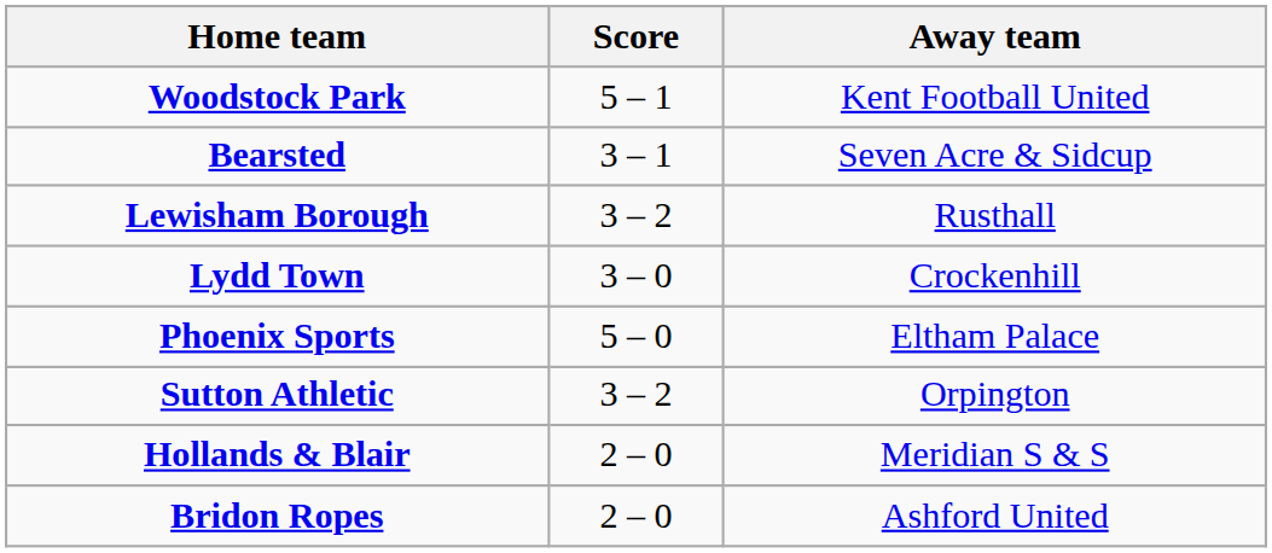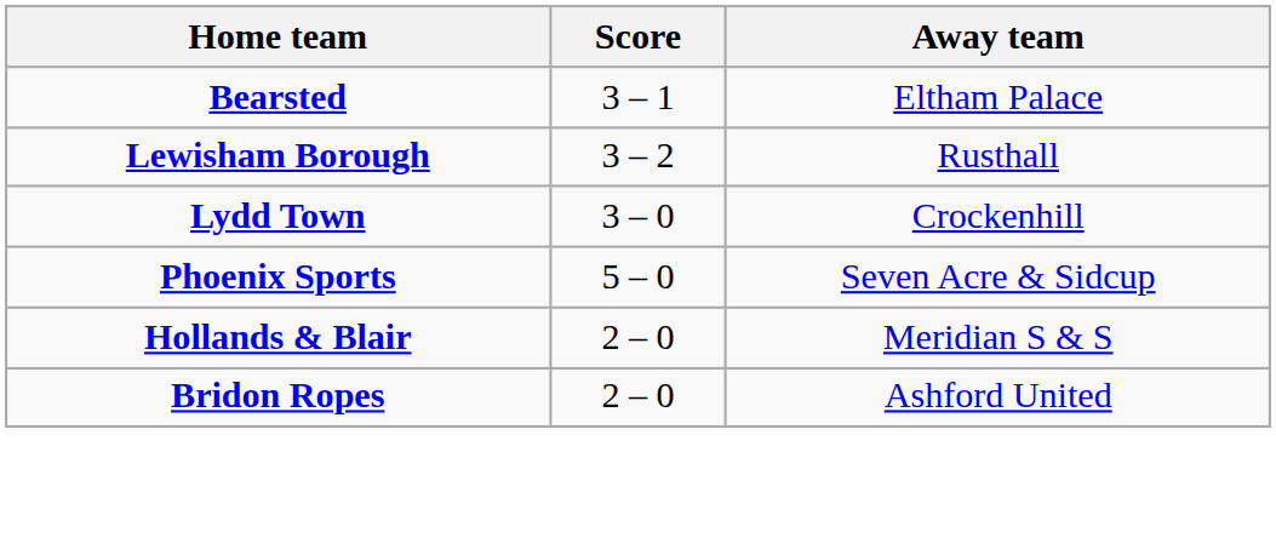 <table class="wikitable" style="width: 500px; text-align:center; font-size:90%">
 <tr>
 <th scope="col" style="width: 43.00%;background:palegrey; "><strong>Home team</strong></th>
 <th scope="col" style="width: 14.00%;"><strong>Score</strong></th>
 <th scope="col" style="width: 43.00%;"><strong>Away team</strong></th>
 </tr>
 <tr>
-<td><a href='#'><strong>Woodstock Park</strong></a></td>
-<td>5 – 1</td>
-<td><a href='#'>Kent Football United</a></td>
-</tr>
-<tr>
 <td><a href='#'><strong>Bearsted</strong></a></td>
 <td>3 – 1</td>
-<td><a href='#'>Seven Acre & Sidcup</a></td>
+<td><a href='#'>Eltham Palace</a></td>
 </tr>
 <tr>
 <td><a href='#'><strong>Lewisham Borough</strong></a></td>
 <td>3 – 2</td>
 <td><a href='#'>Rusthall</a></td>
 </tr>
 <tr>
 <td><a href='#'><strong>Lydd Town</strong></a></td>
 <td>3 – 0</td>
 <td><a href='#'>Crockenhill</a></td>
 </tr>
 <tr>
 <td><a href='#'><strong>Phoenix Sports</strong></a></td>
 <td>5 – 0</td>
-<td><a href='#'>Eltham Palace</a></td>
-</tr>
-<tr>
-<td><a href='#'><strong>Sutton Athletic</strong></a></td>
-<td>3 – 2</td>
-<td><a href='#'>Orpington</a></td>
+<td><a href='#'>Seven Acre & Sidcup</a></td>
 </tr>
 <tr>
 <td><a href='#'><strong>Hollands & Blair</strong></a></td>
 <td>2 – 0</td>
 <td><a href='#'>Meridian S & S</a></td>
 </tr>
 <tr>
 <td><a href='#'><strong>Bridon Ropes</strong></a></td>
 <td>2 – 0</td>
 <td><a href='#'>Ashford United</a></td>
 </tr>
 </table>
